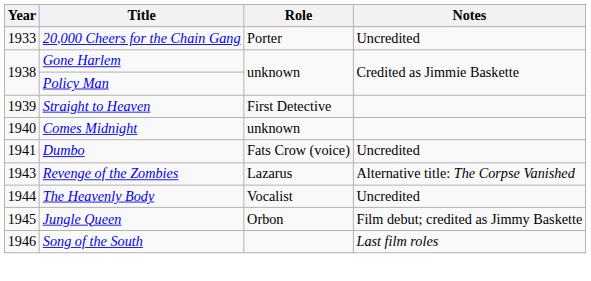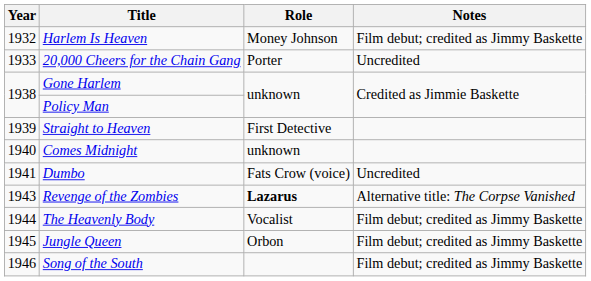 <table class="wikitable sortable">
 <tr>
 <th>Year</th>
 <th>Title</th>
 <th>Role</th>
 <th class="unsortable">Notes</th>
+</tr>
+<tr>
+<td>1932</td>
+<td><em><a href='#'>Harlem Is Heaven</a></em></td>
+<td>Money Johnson</td>
+<td>Film debut; credited as Jimmy Baskette</td>
 </tr>
 <tr>
 <td>1933</td>
 <td><em><a href='#'>20,000 Cheers for the Chain Gang</a></em></td>
 <td>Porter</td>
 <td>Uncredited</td>
 </tr>
 <tr>
 <td rowspan="2">1938</td>
 <td><em><a href='#'>Gone Harlem</a></em></td>
 <td rowspan="2">unknown</td>
 <td rowspan="2">Credited as Jimmie Baskette</td>
 </tr>
 <tr>
 <td><em><a href='#'>Policy Man</a></em></td>
 </tr>
 <tr>
 <td>1939</td>
 <td><em><a href='#'>Straight to Heaven</a></em></td>
 <td>First Detective</td>
 <td></td>
 </tr>
 <tr>
 <td>1940</td>
 <td><em><a href='#'>Comes Midnight</a></em></td>
 <td>unknown</td>
 <td></td>
 </tr>
 <tr>
 <td>1941</td>
 <td><em><a href='#'>Dumbo</a></em></td>
 <td>Fats Crow (voice)</td>
 <td>Uncredited</td>
 </tr>
 <tr>
 <td>1943</td>
 <td><em><a href='#'>Revenge of the Zombies</a></em></td>
-<td>Lazarus</td>
+<td><strong>Lazarus</strong></td>
 <td>Alternative title: <em>The Corpse Vanished</em></td>
 </tr>
 <tr>
 <td>1944</td>
 <td><em><a href='#'>The Heavenly Body</a></em></td>
 <td>Vocalist</td>
-<td>Uncredited</td>
+<td>Film debut; credited as Jimmy Baskette</td>
 </tr>
 <tr>
 <td>1945</td>
 <td><em><a href='#'>Jungle Queen</a></em></td>
 <td>Orbon</td>
 <td>Film debut; credited as Jimmy Baskette</td>
 </tr>
 <tr>
 <td>1946</td>
 <td><em><a href='#'>Song of the South</a></em></td>
 <td></td>
-<td><em>Last film roles</em></td>
+<td>Film debut; credited as Jimmy Baskette</td>
 </tr>
 </table>
